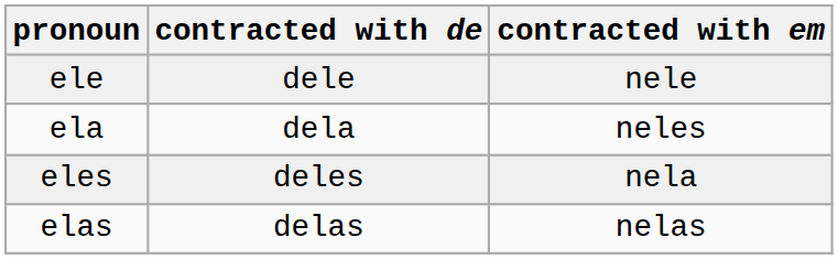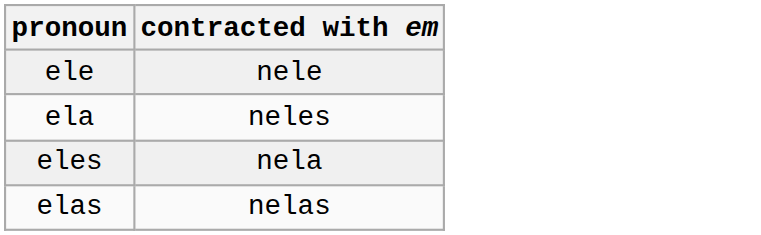 <table class="wikitable" style="text-align: center">
 <tr>
 <th>pronoun</th>
-<th>contracted with <em>de</em></th>
 <th>contracted with <em>em</em></th>
 </tr>
 <tr style="background-color: #f0f0f0;">
 <td>ele</td>
-<td>dele</td>
 <td>nele</td>
 </tr>
 <tr style="background-color: #fafafa;">
 <td>ela</td>
-<td>dela</td>
 <td>neles</td>
 </tr>
 <tr style="background-color: #f0f0f0;">
 <td>eles</td>
-<td>deles</td>
 <td>nela</td>
 </tr>
 <tr style="background-color: #fafafa;">
 <td>elas</td>
-<td>delas</td>
 <td>nelas</td>
 </tr>
 </table>
